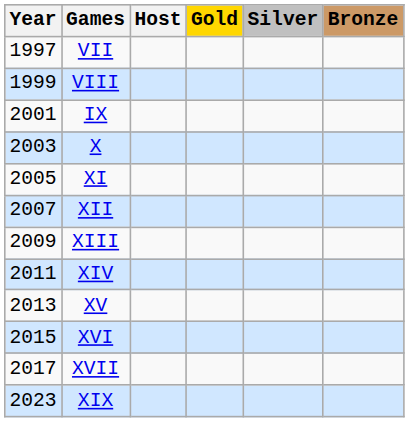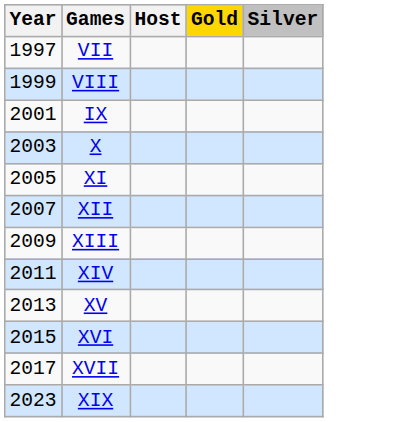 <table class="wikitable" style="text-align: center; font-size:95%;">
 <tr>
 <th>Year</th>
 <th>Games</th>
 <th>Host</th>
 <th style="background-color: gold">Gold</th>
 <th style="background-color: silver">Silver</th>
-<th style="background-color: #CC9966">Bronze</th>
 </tr>
 <tr>
 <td>1997</td>
 <td align=center><a href='#'>VII</a></td>
-<td align="left"></td>
 <td align="left"></td>
 <td align="left"></td>
 <td align="left"></td>
 </tr>
 <tr style="text-align:center; background:#d0e7ff;">
 <td>1999</td>
 <td align=center><a href='#'>VIII</a></td>
 <td align="left"></td>
 <td align="left"></td>
 <td align="left"></td>
-<td align="left"></td>
 </tr>
 <tr>
 <td>2001</td>
 <td align=center><a href='#'>IX</a></td>
 <td align="left"></td>
 <td align="left"></td>
 <td align="left"> </td>
-<td align="left"></td>
 </tr>
 <tr style="text-align:center; background:#d0e7ff;">
 <td>2003</td>
 <td align=center><a href='#'>X</a></td>
-<td align="left"></td>
 <td align="left"></td>
 <td align="left"></td>
 <td align="left"></td>
 </tr>
 <tr>
 <td>2005</td>
 <td align=center><a href='#'>XI</a></td>
 <td align="left"></td>
 <td align="left"></td>
 <td align="left"></td>
-<td align="left"></td>
 </tr>
 <tr style="text-align:center; background:#d0e7ff;">
 <td>2007</td>
 <td align=center><a href='#'>XII</a></td>
-<td align="left"></td>
 <td align="left"></td>
 <td align="left"></td>
 <td align="left"></td>
 </tr>
 <tr>
 <td>2009</td>
 <td align=center><a href='#'>XIII</a></td>
 <td align="left"></td>
 <td align="left"></td>
 <td align="left"></td>
-<td align="left"></td>
 </tr>
 <tr style="text-align:center; background:#d0e7ff;">
 <td>2011</td>
 <td align=center><a href='#'>XIV</a></td>
-<td align="left"></td>
 <td align="left"></td>
 <td align="left"></td>
 <td align="left"></td>
 </tr>
 <tr>
 <td>2013</td>
 <td align=center><a href='#'>XV</a></td>
 <td align="left"></td>
 <td align="left"></td>
 <td align="left"></td>
-<td align="left"></td>
 </tr>
 <tr style="text-align:center; background:#d0e7ff;">
 <td>2015</td>
 <td align=center><a href='#'>XVI</a></td>
-<td align="left"></td>
 <td align="left"></td>
 <td align="left"></td>
 <td align="left"></td>
 </tr>
 <tr>
 <td>2017</td>
 <td align=center><a href='#'>XVII</a></td>
 <td align="left"></td>
 <td align="left"></td>
 <td align="left"></td>
-<td align="left"></td>
 </tr>
 <tr style="text-align:center; background:#d0e7ff;">
 <td>2023</td>
 <td align=center><a href='#'>XIX</a></td>
 <td align="left"></td>
 <td align="left"></td>
 <td align="left"></td>
-<td align="left"></td>
 </tr>
 </table>
